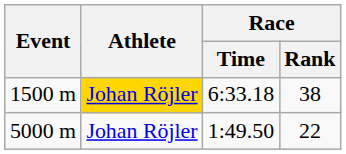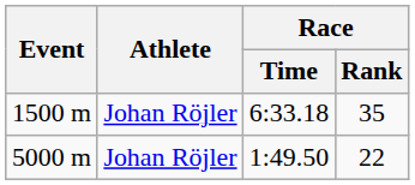 <table class="wikitable" border="1" style="font-size:90%">
 <tr>
 <th rowspan=2>Event</th>
 <th rowspan=2>Athlete</th>
 <th colspan=2>Race</th>
 </tr>
 <tr>
 <th>Time</th>
 <th>Rank</th>
 </tr>
 <tr>
 <td>1500 m</td>
-<td style="background: gold;"><a href='#'>Johan Röjler</a></td>
+<td><a href='#'>Johan Röjler</a></td>
 <td align=center>6:33.18</td>
-<td align=center>38</td>
+<td align=center>35</td>
 </tr>
 <tr>
 <td>5000 m</td>
 <td><a href='#'>Johan Röjler</a></td>
 <td align=center>1:49.50</td>
 <td align=center>22</td>
 </tr>
 </table>
